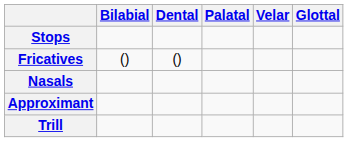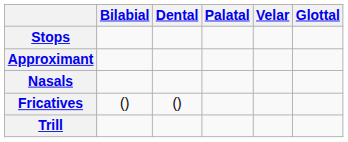 <table class="wikitable" style="text-align: center">
 <tr>
 <th></th>
 <th><a href='#'>Bilabial</a></th>
 <th><a href='#'>Dental</a></th>
 <th><a href='#'>Palatal</a></th>
 <th><a href='#'>Velar</a></th>
 <th><a href='#'>Glottal</a></th>
 </tr>
 <tr>
 <th><a href='#'>Stops</a></th>
 <td></td>
 <td></td>
 <td> </td>
 <td> </td>
 <td></td>
 </tr>
 <tr>
-<th><a href='#'>Fricatives</a></th>
-<td>()</td>
-<td>()</td>
+<th><a href='#'>Approximant</a></th>
+<td> </td>
+<td> </td>
 <td></td>
 <td></td>
 <td></td>
 </tr>
 <tr>
 <th><a href='#'>Nasals</a></th>
 <td> </td>
 <td> </td>
 <td></td>
 <td> </td>
 <td></td>
 </tr>
 <tr>
-<th><a href='#'>Approximant</a></th>
-<td> </td>
-<td> </td>
+<th><a href='#'>Fricatives</a></th>
+<td>()</td>
+<td>()</td>
 <td></td>
 <td></td>
 <td></td>
 </tr>
 <tr>
 <th><a href='#'>Trill</a></th>
 <td></td>
 <td> </td>
 <td></td>
 <td></td>
 <td></td>
 </tr>
 </table>
